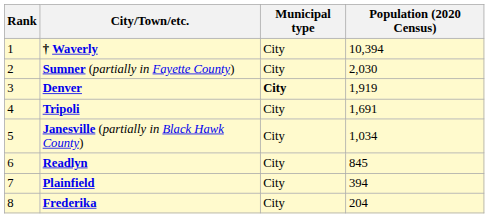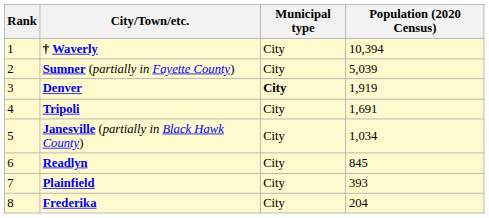 <table class="wikitable sortable">
 <tr>
 <th>Rank</th>
 <th>City/Town/etc.</th>
 <th>Municipal type</th>
 <th>Population (2020 Census)</th>
 </tr>
 <tr style="background-color:#FFFACD;">
 <td>1</td>
 <td><strong>†</strong> <strong><a href='#'>Waverly</a></strong></td>
 <td>City</td>
 <td>10,394</td>
 </tr>
 <tr style="background-color:#FFFACD;">
 <td>2</td>
 <td><strong><a href='#'>Sumner</a></strong> (<em>partially in <a href='#'>Fayette County</a></em>)</td>
 <td>City</td>
-<td>2,030</td>
+<td>5,039</td>
 </tr>
 <tr style="background-color:#FFFACD;">
 <td>3</td>
 <td><strong><a href='#'>Denver</a></strong></td>
 <td><strong>City</strong></td>
 <td>1,919</td>
 </tr>
 <tr style="background-color:#FFFACD;">
 <td>4</td>
 <td><strong><a href='#'>Tripoli</a></strong></td>
 <td>City</td>
 <td>1,691</td>
 </tr>
 <tr style="background-color:#FFFACD;">
 <td>5</td>
 <td><strong><a href='#'>Janesville</a></strong> (<em>partially in <a href='#'>Black Hawk County</a></em>)</td>
 <td>City</td>
 <td>1,034</td>
 </tr>
 <tr style="background-color:#FFFACD;">
 <td>6</td>
 <td><strong><a href='#'>Readlyn</a></strong></td>
 <td>City</td>
 <td>845</td>
 </tr>
 <tr style="background-color:#FFFACD;">
 <td>7</td>
 <td><strong><a href='#'>Plainfield</a></strong></td>
 <td>City</td>
-<td>394</td>
+<td>393</td>
 </tr>
 <tr style="background-color:#FFFACD;">
 <td>8</td>
 <td><strong><a href='#'>Frederika</a></strong></td>
 <td>City</td>
 <td>204</td>
 </tr>
 </table>
